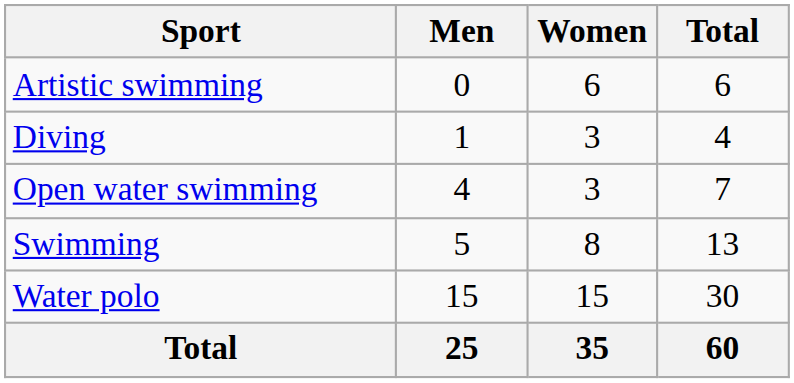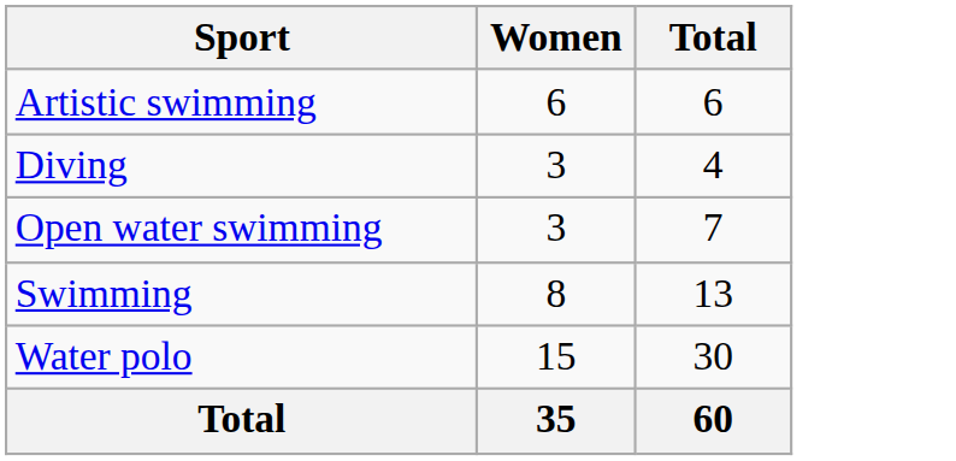 <table class="wikitable sortable" style="text-align:center;">
 <tr>
 <th width=180>Sport</th>
-<th width=55>Men</th>
 <th width=55>Women</th>
 <th width=55>Total</th>
 </tr>
 <tr>
 <td align=left><a href='#'>Artistic swimming</a></td>
-<td>0</td>
 <td>6</td>
 <td>6</td>
 </tr>
 <tr>
 <td align=left><a href='#'>Diving</a></td>
-<td>1</td>
 <td>3</td>
 <td>4</td>
 </tr>
 <tr>
 <td align=left><a href='#'>Open water swimming</a></td>
-<td>4</td>
 <td>3</td>
 <td>7</td>
 </tr>
 <tr>
 <td align=left><a href='#'>Swimming</a></td>
-<td>5</td>
 <td>8</td>
 <td>13</td>
 </tr>
 <tr>
 <td align=left><a href='#'>Water polo</a></td>
 <td>15</td>
-<td>15</td>
 <td>30</td>
 </tr>
 <tr>
 <th>Total</th>
-<th>25</th>
 <th>35</th>
 <th>60</th>
 </tr>
 </table>
